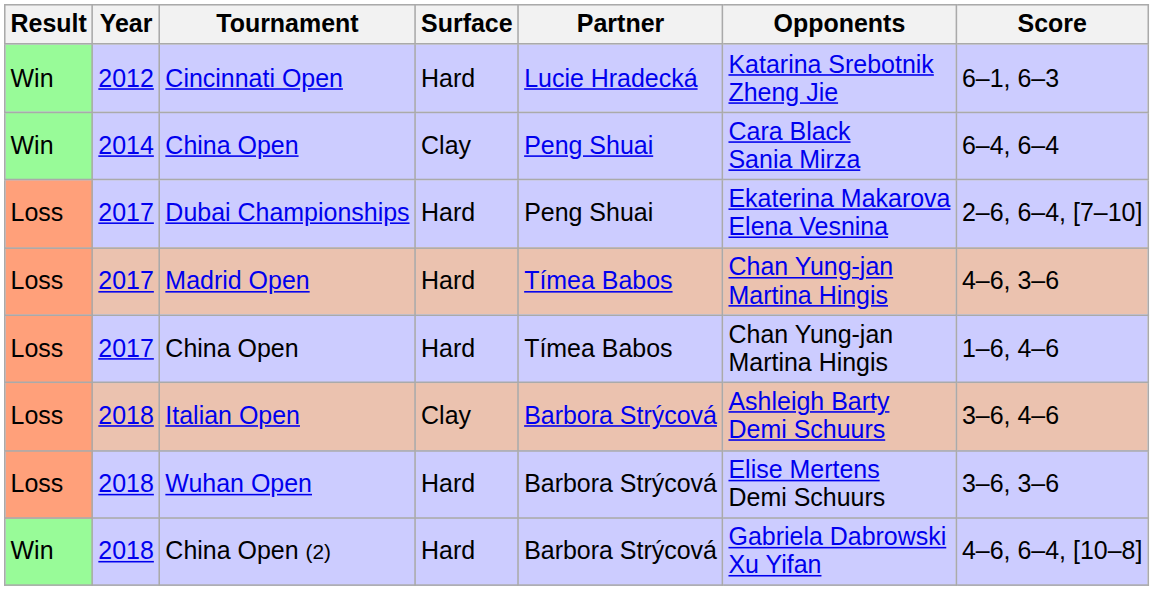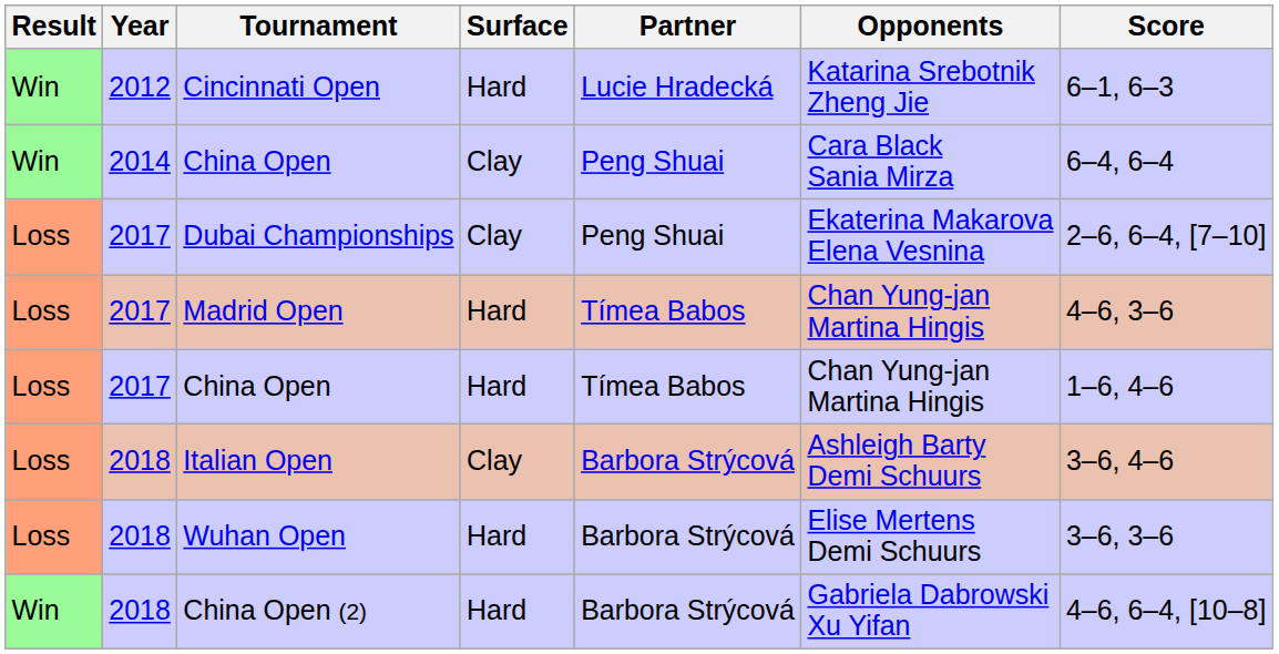 <table class="sortable wikitable">
 <tr>
 <th>Result</th>
 <th>Year</th>
 <th>Tournament</th>
 <th>Surface</th>
 <th>Partner</th>
 <th>Opponents</th>
 <th class="unsortable">Score</th>
 </tr>
 <tr style="background:#ccf;">
 <td bgcolor=98FB98>Win</td>
 <td><a href='#'>2012</a></td>
 <td><a href='#'>Cincinnati Open</a></td>
 <td>Hard</td>
 <td> <a href='#'>Lucie Hradecká</a></td>
 <td> <a href='#'>Katarina Srebotnik</a> <br>  <a href='#'>Zheng Jie</a></td>
 <td>6–1, 6–3</td>
 </tr>
 <tr style="background:#ccf;">
 <td bgcolor=98FB98>Win</td>
 <td><a href='#'>2014</a></td>
 <td><a href='#'>China Open</a></td>
 <td>Clay</td>
 <td> <a href='#'>Peng Shuai</a></td>
 <td> <a href='#'>Cara Black</a> <br>  <a href='#'>Sania Mirza</a></td>
 <td>6–4, 6–4</td>
 </tr>
 <tr style="background:#ccf;">
 <td bgcolor=FFA07A>Loss</td>
 <td><a href='#'>2017</a></td>
 <td><a href='#'>Dubai Championships</a></td>
-<td>Hard</td>
+<td>Clay</td>
 <td> Peng Shuai</td>
 <td> <a href='#'>Ekaterina Makarova</a> <br>  <a href='#'>Elena Vesnina</a></td>
 <td>2–6, 6–4, [7–10]</td>
 </tr>
 <tr style="background:#ebc2af;">
 <td bgcolor=FFA07A>Loss</td>
 <td><a href='#'>2017</a></td>
 <td><a href='#'>Madrid Open</a></td>
 <td>Hard</td>
 <td> <a href='#'>Tímea Babos</a></td>
 <td> <a href='#'>Chan Yung-jan</a> <br>  <a href='#'>Martina Hingis</a></td>
 <td>4–6, 3–6</td>
 </tr>
 <tr style="background:#ccf;">
 <td style="background:#ffa07a;">Loss</td>
 <td><a href='#'>2017</a></td>
 <td>China Open</td>
 <td>Hard</td>
 <td> Tímea Babos</td>
 <td> Chan Yung-jan <br>  Martina Hingis</td>
 <td>1–6, 4–6</td>
 </tr>
 <tr style="background:#ebc2af;">
 <td bgcolor=FFA07A>Loss</td>
 <td><a href='#'>2018</a></td>
 <td><a href='#'>Italian Open</a></td>
 <td>Clay</td>
 <td> <a href='#'>Barbora Strýcová</a></td>
 <td> <a href='#'>Ashleigh Barty</a> <br>  <a href='#'>Demi Schuurs</a></td>
 <td>3–6, 4–6</td>
 </tr>
 <tr style="background:#ccf;">
 <td bgcolor=FFA07A>Loss</td>
 <td><a href='#'>2018</a></td>
 <td><a href='#'>Wuhan Open</a></td>
 <td>Hard</td>
 <td> Barbora Strýcová</td>
 <td> <a href='#'>Elise Mertens</a> <br>  Demi Schuurs</td>
 <td>3–6, 3–6</td>
 </tr>
 <tr style="background:#ccf;">
 <td style="background:#98fb98;">Win</td>
 <td><a href='#'>2018</a></td>
 <td>China Open <small>(2)</small></td>
 <td>Hard</td>
 <td> Barbora Strýcová</td>
 <td> <a href='#'>Gabriela Dabrowski</a> <br>  <a href='#'>Xu Yifan</a></td>
 <td>4–6, 6–4, [10–8]</td>
 </tr>
 </table>
